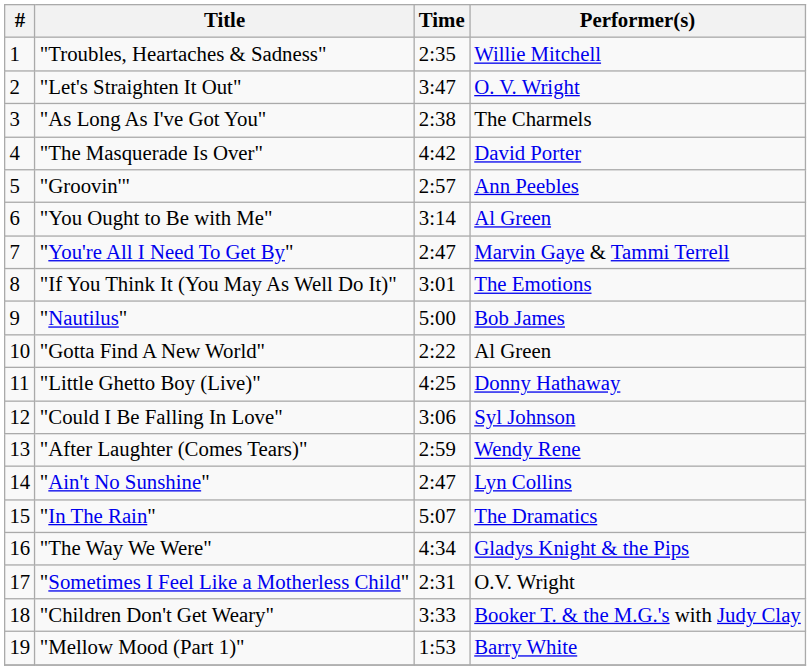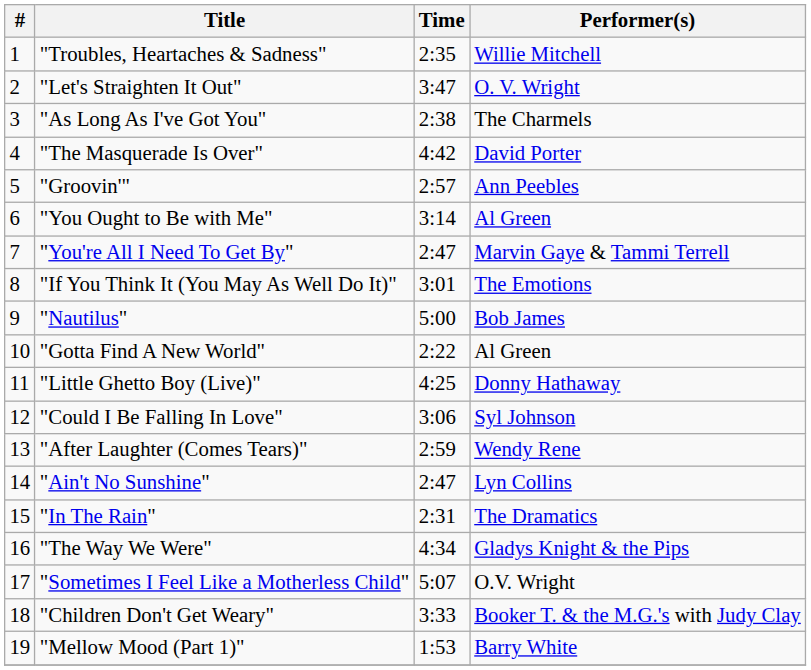 <table class="wikitable">
 <tr>
 <th>#</th>
 <th>Title</th>
 <th>Time</th>
 <th>Performer(s)</th>
 </tr>
 <tr>
 <td>1</td>
 <td>"Troubles, Heartaches & Sadness"</td>
 <td>2:35</td>
 <td><a href='#'>Willie Mitchell</a></td>
 </tr>
 <tr>
 <td>2</td>
 <td>"Let's Straighten It Out"</td>
 <td>3:47</td>
 <td><a href='#'>O. V. Wright</a></td>
 </tr>
 <tr>
 <td>3</td>
 <td>"As Long As I've Got You"</td>
 <td>2:38</td>
 <td>The Charmels</td>
 </tr>
 <tr>
 <td>4</td>
 <td>"The Masquerade Is Over"</td>
 <td>4:42</td>
 <td><a href='#'>David Porter</a></td>
 </tr>
 <tr>
 <td>5</td>
 <td>"Groovin'"</td>
 <td>2:57</td>
 <td><a href='#'>Ann Peebles</a></td>
 </tr>
 <tr>
 <td>6</td>
 <td>"You Ought to Be with Me"</td>
 <td>3:14</td>
 <td><a href='#'>Al Green</a></td>
 </tr>
 <tr>
 <td>7</td>
 <td>"<a href='#'>You're All I Need To Get By</a>"</td>
 <td>2:47</td>
 <td><a href='#'>Marvin Gaye</a> & <a href='#'>Tammi Terrell</a></td>
 </tr>
 <tr>
 <td>8</td>
 <td>"If You Think It (You May As Well Do It)"</td>
 <td>3:01</td>
 <td><a href='#'>The Emotions</a></td>
 </tr>
 <tr>
 <td>9</td>
 <td>"<a href='#'>Nautilus</a>"</td>
 <td>5:00</td>
 <td><a href='#'>Bob James</a></td>
 </tr>
 <tr>
 <td>10</td>
 <td>"Gotta Find A New World"</td>
 <td>2:22</td>
 <td>Al Green</td>
 </tr>
 <tr>
 <td>11</td>
 <td>"Little Ghetto Boy (Live)"</td>
 <td>4:25</td>
 <td><a href='#'>Donny Hathaway</a></td>
 </tr>
 <tr>
 <td>12</td>
 <td>"Could I Be Falling In Love"</td>
 <td>3:06</td>
 <td><a href='#'>Syl Johnson</a></td>
 </tr>
 <tr>
 <td>13</td>
 <td>"After Laughter (Comes Tears)"</td>
 <td>2:59</td>
 <td><a href='#'>Wendy Rene</a></td>
 </tr>
 <tr>
 <td>14</td>
 <td>"<a href='#'>Ain't No Sunshine</a>"</td>
 <td>2:47</td>
 <td><a href='#'>Lyn Collins</a></td>
 </tr>
 <tr>
 <td>15</td>
 <td>"<a href='#'>In The Rain</a>"</td>
-<td>5:07</td>
+<td>2:31</td>
 <td><a href='#'>The Dramatics</a></td>
 </tr>
 <tr>
 <td>16</td>
 <td>"The Way We Were"</td>
 <td>4:34</td>
 <td><a href='#'>Gladys Knight & the Pips</a></td>
 </tr>
 <tr>
 <td>17</td>
 <td>"<a href='#'>Sometimes I Feel Like a Motherless Child</a>"</td>
-<td>2:31</td>
+<td>5:07</td>
 <td>O.V. Wright</td>
 </tr>
 <tr>
 <td>18</td>
 <td>"Children Don't Get Weary"</td>
 <td>3:33</td>
 <td><a href='#'>Booker T. & the M.G.'s</a> with <a href='#'>Judy Clay</a></td>
 </tr>
 <tr>
 <td>19</td>
 <td>"Mellow Mood (Part 1)"</td>
 <td>1:53</td>
 <td><a href='#'>Barry White</a></td>
 </tr>
 <tr>
 </tr>
 </table>
